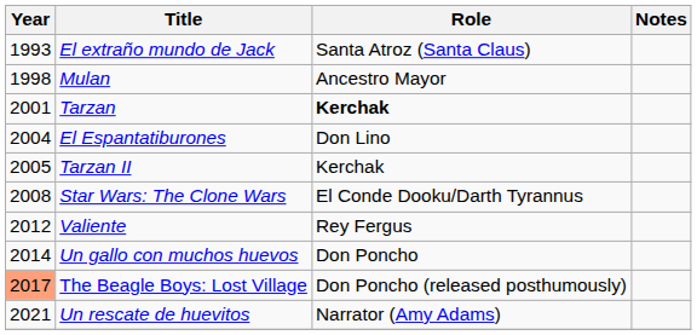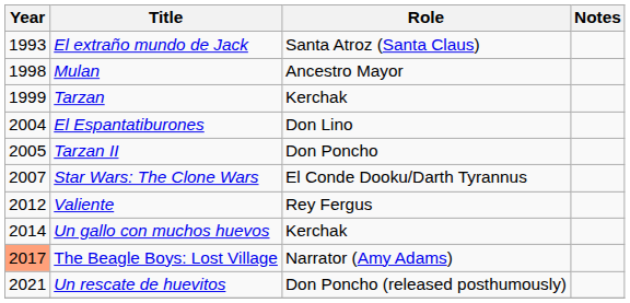 <table class="wikitable sortable">
 <tr>
 <th>Year</th>
 <th>Title</th>
 <th>Role</th>
 <th class="unsortable">Notes</th>
 </tr>
 <tr>
 <td>1993</td>
 <td><em><a href='#'>El extraño mundo de Jack</a></em></td>
 <td>Santa Atroz (<a href='#'>Santa Claus</a>)</td>
 <td></td>
 </tr>
 <tr>
 <td>1998</td>
 <td><em><a href='#'>Mulan</a></em></td>
 <td>Ancestro Mayor</td>
 <td></td>
 </tr>
 <tr>
-<td>2001</td>
+<td>1999</td>
 <td><em><a href='#'>Tarzan</a></em></td>
-<td><strong>Kerchak</strong></td>
+<td>Kerchak</td>
 <td></td>
 </tr>
 <tr>
 <td>2004</td>
 <td><em><a href='#'>El Espantatiburones</a></em></td>
 <td>Don Lino</td>
 <td></td>
 </tr>
 <tr>
 <td>2005</td>
 <td><em><a href='#'>Tarzan II</a></em></td>
-<td>Kerchak</td>
+<td>Don Poncho</td>
 <td></td>
 </tr>
 <tr>
-<td>2008</td>
+<td>2007</td>
 <td><em><a href='#'>Star Wars: The Clone Wars</a></em></td>
 <td>El Conde Dooku/Darth Tyrannus</td>
 <td></td>
 </tr>
 <tr>
 <td>2012</td>
 <td><em><a href='#'>Valiente</a></em></td>
 <td>Rey Fergus</td>
 <td></td>
 </tr>
 <tr>
 <td>2014</td>
 <td><em><a href='#'>Un gallo con muchos huevos</a></em></td>
-<td>Don Poncho</td>
+<td>Kerchak</td>
 <td></td>
 </tr>
 <tr>
 <td style="background: lightsalmon;">2017</td>
 <td><a href='#'>The Beagle Boys: Lost Village</a></td>
-<td>Don Poncho (released posthumously)</td>
+<td>Narrator (<a href='#'>Amy Adams</a>)</td>
 <td></td>
 </tr>
 <tr>
 <td>2021</td>
 <td><em><a href='#'>Un rescate de huevitos</a></em></td>
-<td>Narrator (<a href='#'>Amy Adams</a>)</td>
+<td>Don Poncho (released posthumously)</td>
 <td></td>
 </tr>
 <tr>
 </tr>
 </table>
